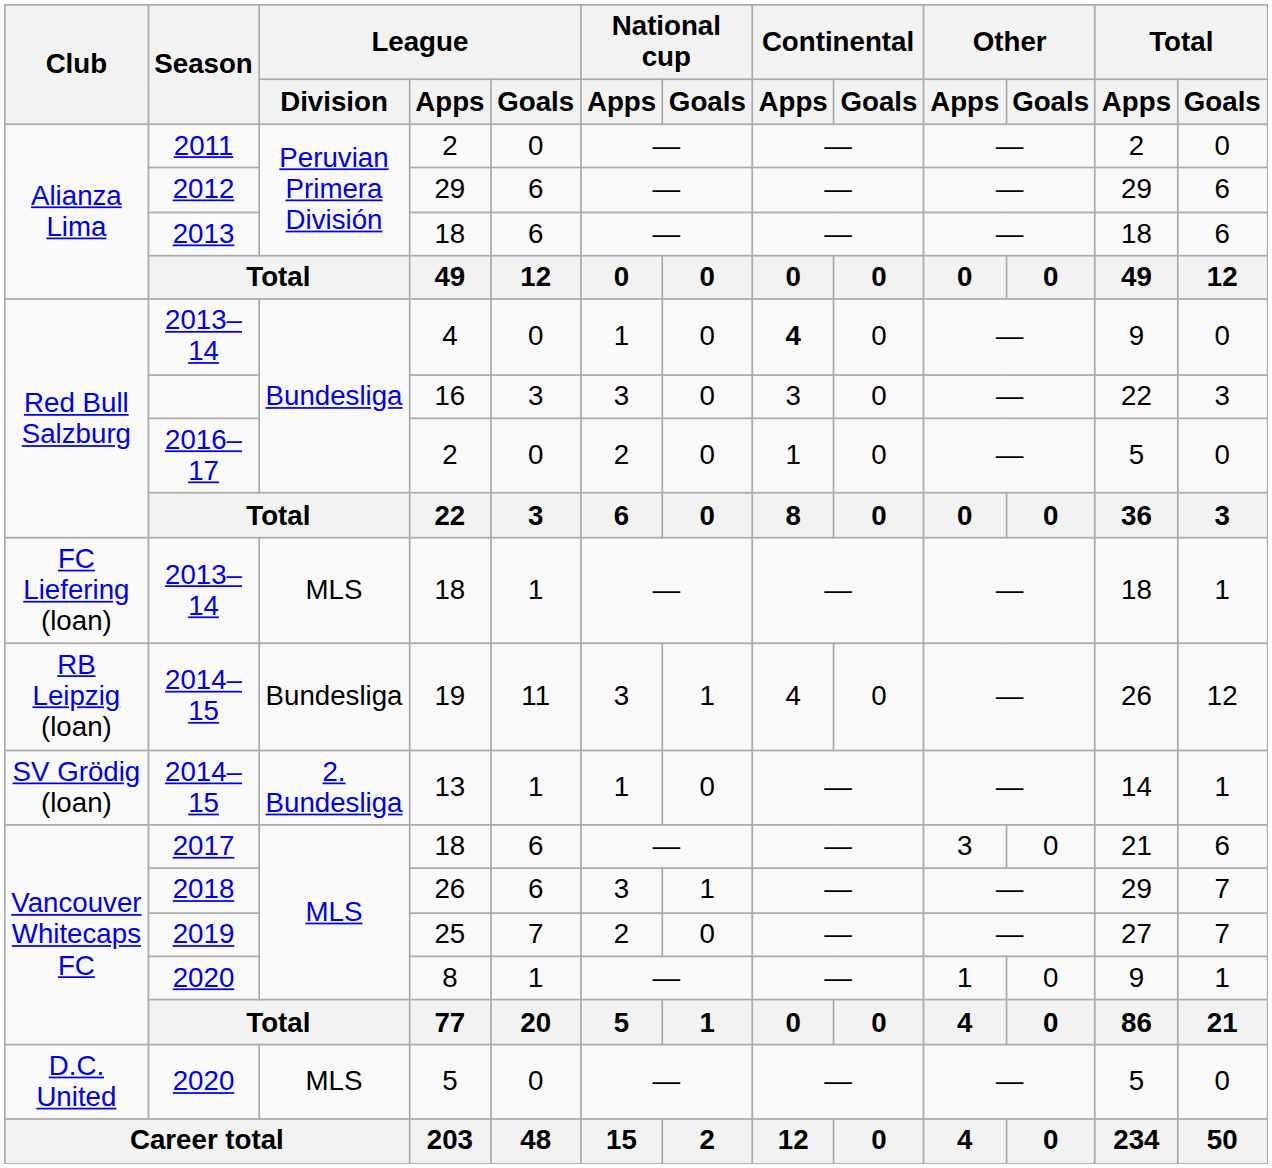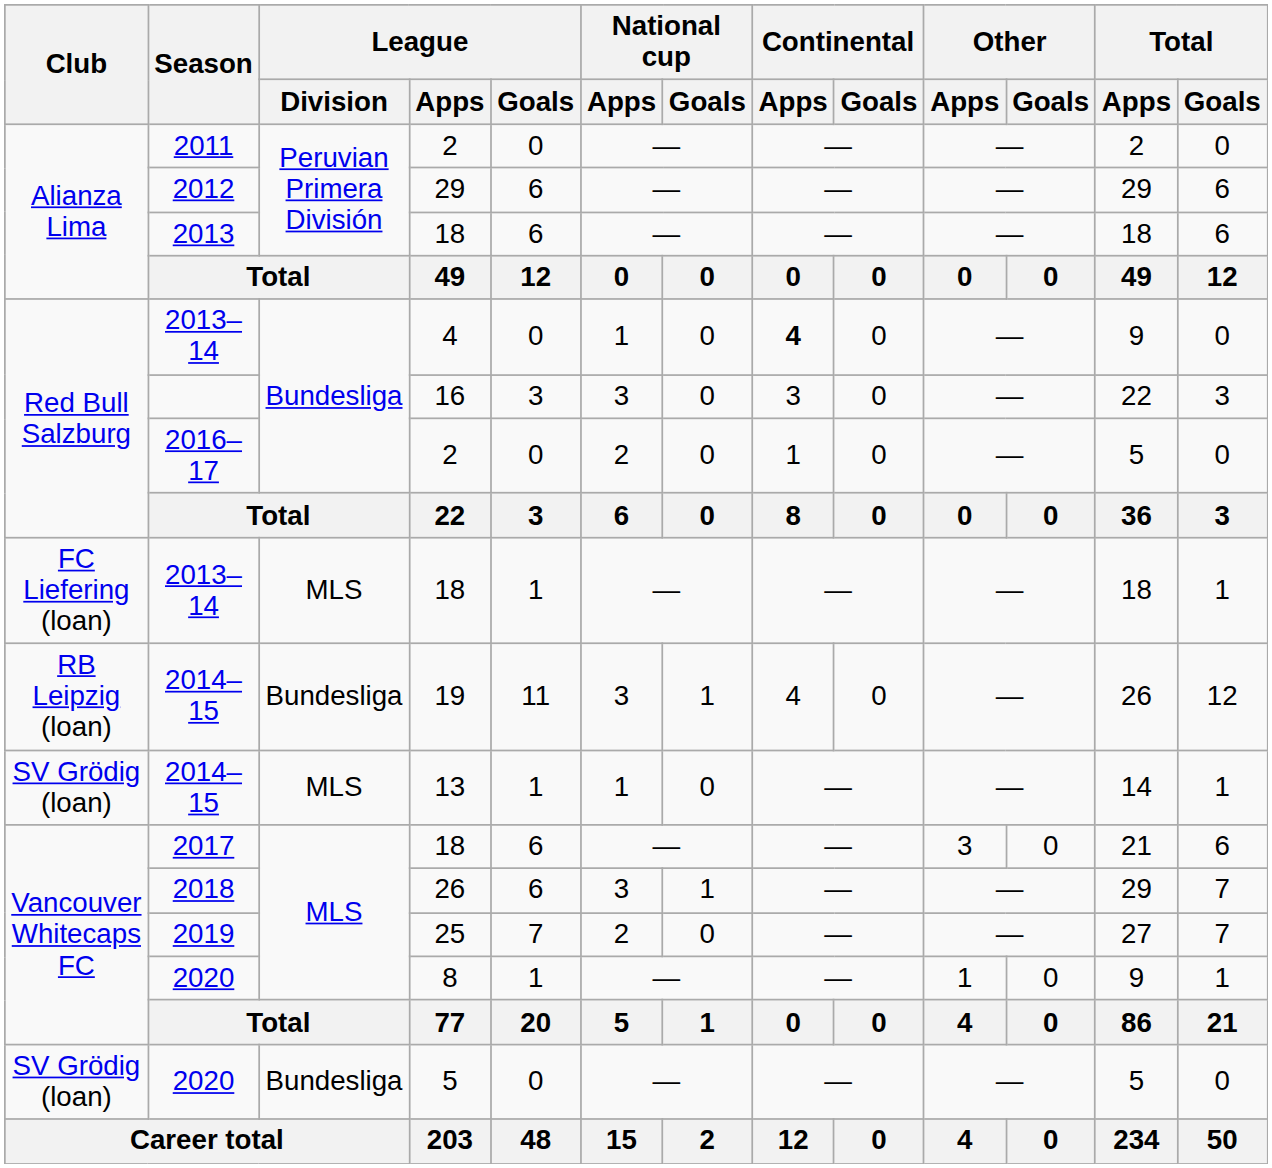 <table class="wikitable" style="text-align:center">
 <tr>
 <th rowspan="2">Club</th>
 <th rowspan="2">Season</th>
 <th colspan="3">League</th>
 <th colspan="2">National cup</th>
 <th colspan="2">Continental</th>
 <th colspan="2">Other</th>
 <th colspan="2">Total</th>
 </tr>
 <tr>
 <th>Division</th>
 <th>Apps</th>
 <th>Goals</th>
 <th>Apps</th>
 <th>Goals</th>
 <th>Apps</th>
 <th>Goals</th>
 <th>Apps</th>
 <th>Goals</th>
 <th>Apps</th>
 <th>Goals</th>
 </tr>
 <tr>
 <td rowspan="4"><a href='#'>Alianza Lima</a></td>
 <td><a href='#'>2011</a></td>
 <td rowspan="3"><a href='#'>Peruvian Primera División</a></td>
 <td>2</td>
 <td>0</td>
 <td colspan="2">—</td>
 <td colspan="2">—</td>
 <td colspan="2">—</td>
 <td>2</td>
 <td>0</td>
 </tr>
 <tr>
 <td><a href='#'>2012</a></td>
 <td>29</td>
 <td>6</td>
 <td colspan="2">—</td>
 <td colspan="2">—</td>
 <td colspan="2">—</td>
 <td>29</td>
 <td>6</td>
 </tr>
 <tr>
 <td><a href='#'>2013</a></td>
 <td>18</td>
 <td>6</td>
 <td colspan="2">—</td>
 <td colspan="2">—</td>
 <td colspan="2">—</td>
 <td>18</td>
 <td>6</td>
 </tr>
 <tr>
 <th colspan="2">Total</th>
 <th>49</th>
 <th>12</th>
 <th>0</th>
 <th>0</th>
 <th>0</th>
 <th>0</th>
 <th>0</th>
 <th>0</th>
 <th>49</th>
 <th>12</th>
 </tr>
 <tr>
 <td rowspan="4"><a href='#'>Red Bull Salzburg</a></td>
 <td><a href='#'>2013–14</a></td>
 <td rowspan="3"><a href='#'>Bundesliga</a></td>
 <td>4</td>
 <td>0</td>
 <td>1</td>
 <td>0</td>
 <td><strong>4</strong></td>
 <td>0</td>
 <td colspan="2">—</td>
 <td>9</td>
 <td>0</td>
 </tr>
 <tr>
 <td></td>
 <td>16</td>
 <td>3</td>
 <td>3</td>
 <td>0</td>
 <td>3</td>
 <td>0</td>
 <td colspan="2">—</td>
 <td>22</td>
 <td>3</td>
 </tr>
 <tr>
 <td><a href='#'>2016–17</a></td>
 <td>2</td>
 <td>0</td>
 <td>2</td>
 <td>0</td>
 <td>1</td>
 <td>0</td>
 <td colspan="2">—</td>
 <td>5</td>
 <td>0</td>
 </tr>
 <tr>
 <th colspan="2">Total</th>
 <th>22</th>
 <th>3</th>
 <th>6</th>
 <th>0</th>
 <th>8</th>
 <th>0</th>
 <th>0</th>
 <th>0</th>
 <th>36</th>
 <th>3</th>
 </tr>
 <tr>
 <td><a href='#'>FC Liefering</a> (loan)</td>
 <td><a href='#'>2013–14</a></td>
 <td>MLS</td>
 <td>18</td>
 <td>1</td>
 <td colspan="2">—</td>
 <td colspan="2">—</td>
 <td colspan="2">—</td>
 <td>18</td>
 <td>1</td>
 </tr>
 <tr>
 <td><a href='#'>RB Leipzig</a>  (loan)</td>
 <td><a href='#'>2014–15</a></td>
 <td>Bundesliga</td>
 <td>19</td>
 <td>11</td>
 <td>3</td>
 <td>1</td>
 <td>4</td>
 <td>0</td>
 <td colspan="2">—</td>
 <td>26</td>
 <td>12</td>
 </tr>
 <tr>
 <td><a href='#'>SV Grödig</a> (loan)</td>
 <td><a href='#'>2014–15</a></td>
-<td><a href='#'>2. Bundesliga</a></td>
+<td>MLS</td>
 <td>13</td>
 <td>1</td>
 <td>1</td>
 <td>0</td>
 <td colspan="2">—</td>
 <td colspan="2">—</td>
 <td>14</td>
 <td>1</td>
 </tr>
 <tr>
 <td rowspan="5"><a href='#'>Vancouver Whitecaps FC</a></td>
 <td><a href='#'>2017</a></td>
 <td rowspan="4"><a href='#'>MLS</a></td>
 <td>18</td>
 <td>6</td>
 <td colspan="2">—</td>
 <td colspan="2">—</td>
 <td>3</td>
 <td>0</td>
 <td>21</td>
 <td>6</td>
 </tr>
 <tr>
 <td><a href='#'>2018</a></td>
 <td>26</td>
 <td>6</td>
 <td>3</td>
 <td>1</td>
 <td colspan="2">—</td>
 <td colspan="2">—</td>
 <td>29</td>
 <td>7</td>
 </tr>
 <tr>
 <td><a href='#'>2019</a></td>
 <td>25</td>
 <td>7</td>
 <td>2</td>
 <td>0</td>
 <td colspan="2">—</td>
 <td colspan="2">—</td>
 <td>27</td>
 <td>7</td>
 </tr>
 <tr>
 <td><a href='#'>2020</a></td>
 <td>8</td>
 <td>1</td>
 <td colspan="2">—</td>
 <td colspan="2">—</td>
 <td>1</td>
 <td>0</td>
 <td>9</td>
 <td>1</td>
 </tr>
 <tr>
 <th colspan="2">Total</th>
 <th>77</th>
 <th>20</th>
 <th>5</th>
 <th>1</th>
 <th>0</th>
 <th>0</th>
 <th>4</th>
 <th>0</th>
 <th>86</th>
 <th>21</th>
 </tr>
 <tr>
-<td><a href='#'>D.C. United</a></td>
+<td><a href='#'>SV Grödig</a> (loan)</td>
 <td><a href='#'>2020</a></td>
-<td>MLS</td>
+<td>Bundesliga</td>
 <td>5</td>
 <td>0</td>
 <td colspan="2">—</td>
 <td colspan="2">—</td>
 <td colspan="2">—</td>
 <td>5</td>
 <td>0</td>
 </tr>
 <tr>
 <th colspan="3">Career total</th>
 <th>203</th>
 <th>48</th>
 <th>15</th>
 <th>2</th>
 <th>12</th>
 <th>0</th>
 <th>4</th>
 <th>0</th>
 <th>234</th>
 <th>50</th>
 </tr>
 </table>
